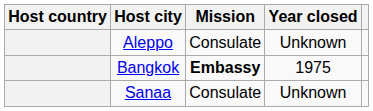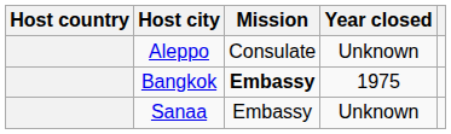 <table class="wikitable plainrowheaders" style="text-align:center;">
 <tr>
 <th scope="col">Host country</th>
 <th scope="col">Host city</th>
 <th scope="col">Mission</th>
 <th scope="col">Year closed</th>
 <th scope="col"></th>
 </tr>
 <tr>
 <th scope="row"></th>
 <td><a href='#'>Aleppo</a></td>
 <td>Consulate</td>
 <td>Unknown</td>
 <td></td>
 </tr>
 <tr>
 <th scope="row"></th>
 <td><a href='#'>Bangkok</a></td>
 <td><strong>Embassy</strong></td>
 <td>1975</td>
 <td></td>
 </tr>
 <tr>
 <th scope="row"></th>
 <td><a href='#'>Sanaa</a></td>
-<td>Consulate</td>
+<td>Embassy</td>
 <td>Unknown</td>
 <td></td>
 </tr>
 </table>
